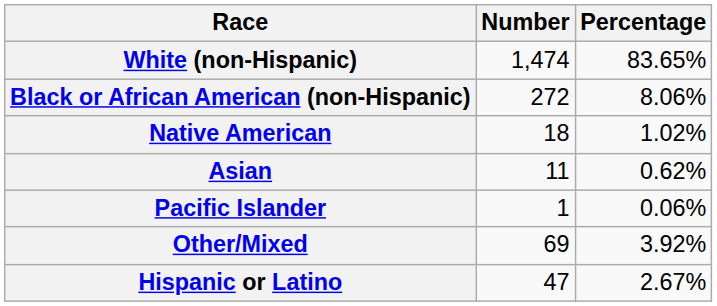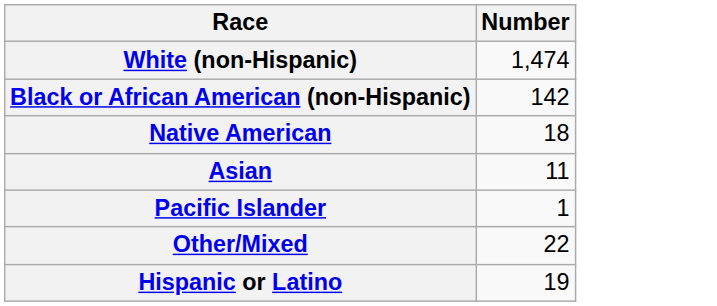 <table class="wikitable" style="text-align:right">
 <tr>
 <th scope="col">Race</th>
 <th scope="col">Number</th>
-<th scope="col">Percentage</th>
 </tr>
 <tr>
 <th scope="row"><a href='#'>White</a> (non-Hispanic)</th>
 <td>1,474</td>
-<td>83.65%</td>
 </tr>
 <tr>
 <th scope="row"><a href='#'>Black or African American</a> (non-Hispanic)</th>
-<td>272</td>
-<td>8.06%</td>
+<td>142</td>
 </tr>
 <tr>
 <th scope="row"><a href='#'>Native American</a></th>
 <td>18</td>
-<td>1.02%</td>
 </tr>
 <tr>
 <th scope="row"><a href='#'>Asian</a></th>
 <td>11</td>
-<td>0.62%</td>
 </tr>
 <tr>
 <th scope="row"><a href='#'>Pacific Islander</a></th>
 <td>1</td>
-<td>0.06%</td>
 </tr>
 <tr>
 <th scope="row"><a href='#'>Other/Mixed</a></th>
-<td>69</td>
-<td>3.92%</td>
+<td>22</td>
 </tr>
 <tr>
 <th scope="row"><a href='#'>Hispanic</a> or <a href='#'>Latino</a></th>
-<td>47</td>
-<td>2.67%</td>
+<td>19</td>
 </tr>
 </table>
